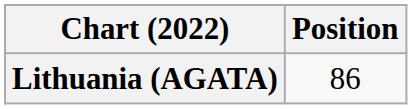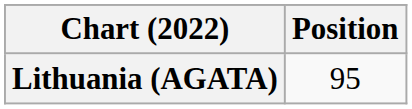 <table class="wikitable plainrowheaders" style="text-align:center">
 <tr>
 <th scope="col">Chart (2022)</th>
 <th scope="col">Position</th>
 </tr>
 <tr>
 <th scope="row">Lithuania (AGATA)</th>
-<td>86</td>
+<td>95</td>
 </tr>
 </table>
